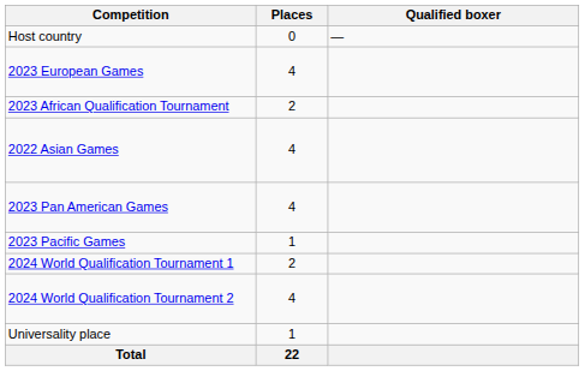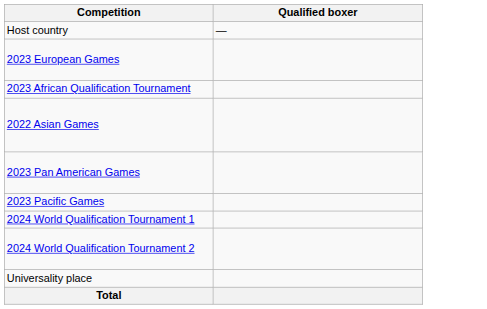 <table class = "wikitable">
 <tr>
 <th width=300>Competition</th>
-<th width=80>Places</th>
 <th width=300>Qualified boxer</th>
 </tr>
 <tr>
 <td>Host country</td>
-<td align="center">0</td>
 <td>—</td>
 </tr>
 <tr>
 <td><a href='#'>2023 European Games</a></td>
-<td align="center">4</td>
 <td><br><br><br></td>
 </tr>
 <tr>
 <td><a href='#'>2023 African Qualification Tournament</a></td>
-<td align="center">2</td>
 <td><br></td>
 </tr>
 <tr>
 <td><a href='#'>2022 Asian Games</a></td>
-<td align="center">4</td>
 <td><br><br><br> <s></s><br></td>
 </tr>
 <tr>
 <td><a href='#'>2023 Pan American Games</a></td>
-<td align="center">4</td>
 <td><br><br><br></td>
 </tr>
 <tr>
 <td><a href='#'>2023 Pacific Games</a></td>
-<td align="center">1</td>
 <td></td>
 </tr>
 <tr>
 <td><a href='#'>2024 World Qualification Tournament 1</a></td>
-<td align="center">2</td>
 <td><br></td>
 </tr>
 <tr>
 <td><a href='#'>2024 World Qualification Tournament 2</a></td>
-<td align="center">4</td>
 <td><br><br><br></td>
 </tr>
 <tr>
 <td>Universality place</td>
-<td align="center">1</td>
 <td></td>
 </tr>
 <tr>
 <th>Total</th>
-<th>22</th>
 <th></th>
 </tr>
 </table>
